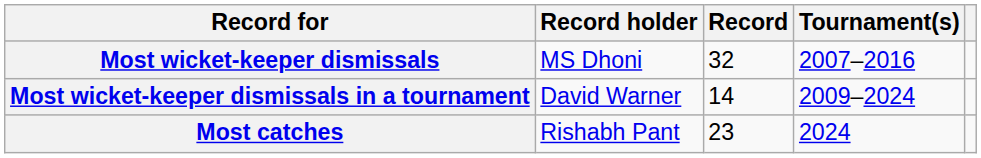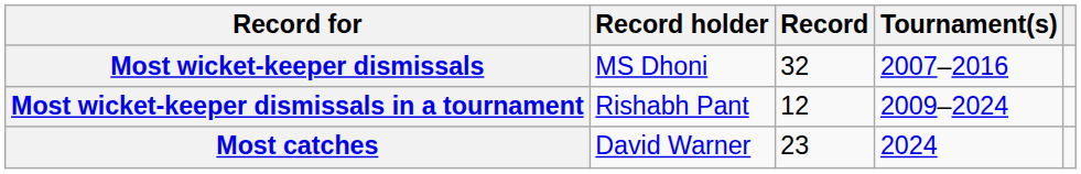 <table class="wikitable plainrowheaders">
 <tr>
 <th scope="col">Record for</th>
 <th scope="col">Record holder</th>
 <th scope="col">Record</th>
 <th scope="col">Tournament(s)</th>
 <th scope="col"></th>
 </tr>
 <tr>
 <th scope="row"><a href='#'>Most wicket-keeper dismissals</a></th>
 <td> <a href='#'>MS Dhoni</a></td>
 <td>32</td>
 <td><a href='#'>2007</a>–<a href='#'>2016</a></td>
 <td></td>
 </tr>
 <tr>
 <th scope="row"><a href='#'>Most wicket-keeper dismissals in a tournament</a></th>
-<td> <a href='#'>David Warner</a></td>
-<td>14</td>
+<td> <a href='#'>Rishabh Pant</a></td>
+<td>12</td>
 <td><a href='#'>2009</a>–<a href='#'>2024</a></td>
 <td></td>
 </tr>
 <tr>
 <th scope="row"><a href='#'>Most catches</a></th>
-<td> <a href='#'>Rishabh Pant</a></td>
+<td> <a href='#'>David Warner</a></td>
 <td>23</td>
 <td><a href='#'>2024</a></td>
 <td></td>
 </tr>
 </table>
